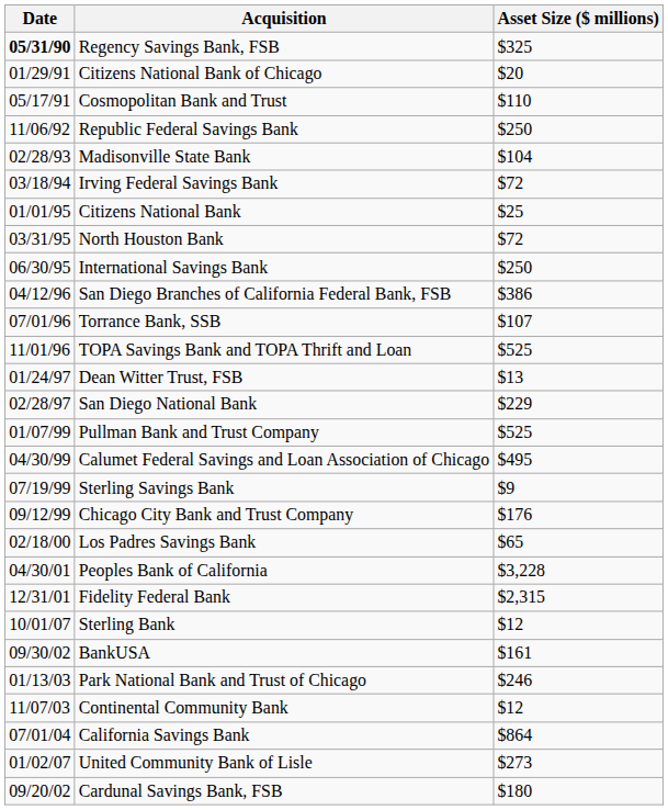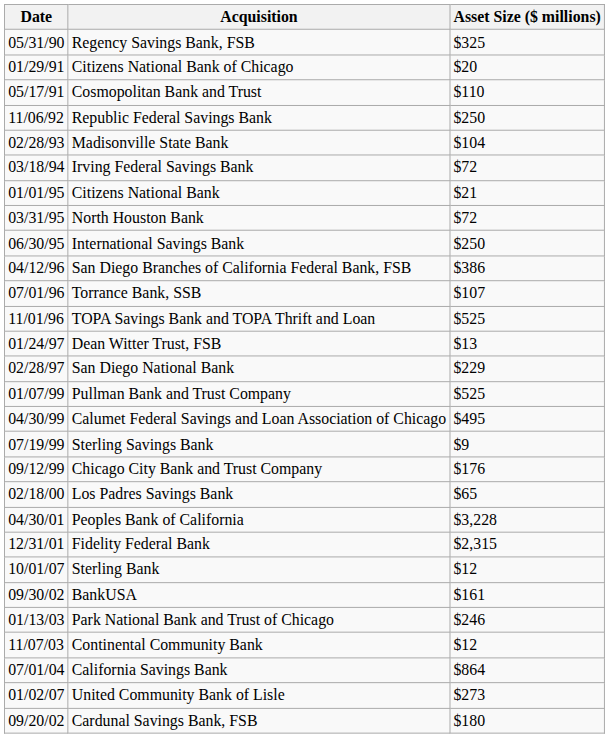 <table class="wikitable">
 <tr>
 <th>Date</th>
 <th>Acquisition </th>
 <th>Asset Size ($ millions)</th>
 </tr>
 <tr>
-<td><strong>05/31/90</strong></td>
+<td>05/31/90</td>
 <td>Regency Savings Bank, FSB</td>
 <td>$325</td>
 </tr>
 <tr>
 <td>01/29/91</td>
 <td>Citizens National Bank of Chicago</td>
 <td>$20</td>
 </tr>
 <tr>
 <td>05/17/91</td>
 <td>Cosmopolitan Bank and Trust</td>
 <td>$110</td>
 </tr>
 <tr>
 <td>11/06/92</td>
 <td>Republic Federal Savings Bank</td>
 <td>$250</td>
 </tr>
 <tr>
 <td>02/28/93</td>
 <td>Madisonville State Bank</td>
 <td>$104</td>
 </tr>
 <tr>
 <td>03/18/94</td>
 <td>Irving Federal Savings Bank</td>
 <td>$72</td>
 </tr>
 <tr>
 <td>01/01/95</td>
 <td>Citizens National Bank</td>
-<td>$25</td>
+<td>$21</td>
 </tr>
 <tr>
 <td>03/31/95</td>
 <td>North Houston Bank</td>
 <td>$72</td>
 </tr>
 <tr>
 <td>06/30/95</td>
 <td>International Savings Bank</td>
 <td>$250</td>
 </tr>
 <tr>
 <td>04/12/96</td>
 <td>San Diego Branches of California Federal Bank, FSB</td>
 <td>$386</td>
 </tr>
 <tr>
 <td>07/01/96</td>
 <td>Torrance Bank, SSB</td>
 <td>$107</td>
 </tr>
 <tr>
 <td>11/01/96</td>
 <td>TOPA Savings Bank and TOPA Thrift and Loan</td>
 <td>$525</td>
 </tr>
 <tr>
 <td>01/24/97</td>
 <td>Dean Witter Trust, FSB</td>
 <td>$13</td>
 </tr>
 <tr>
 <td>02/28/97</td>
 <td>San Diego National Bank</td>
 <td>$229</td>
 </tr>
 <tr>
 <td>01/07/99</td>
 <td>Pullman Bank and Trust Company</td>
 <td>$525</td>
 </tr>
 <tr>
 <td>04/30/99</td>
 <td>Calumet Federal Savings and Loan Association of Chicago</td>
 <td>$495</td>
 </tr>
 <tr>
 <td>07/19/99</td>
 <td>Sterling Savings Bank</td>
 <td>$9</td>
 </tr>
 <tr>
 <td>09/12/99</td>
 <td>Chicago City Bank and Trust Company</td>
 <td>$176</td>
 </tr>
 <tr>
 <td>02/18/00</td>
 <td>Los Padres Savings Bank</td>
 <td>$65</td>
 </tr>
 <tr>
 <td>04/30/01</td>
 <td>Peoples Bank of California</td>
 <td>$3,228</td>
 </tr>
 <tr>
 <td>12/31/01</td>
 <td>Fidelity Federal Bank</td>
 <td>$2,315</td>
 </tr>
 <tr>
 <td>10/01/07</td>
 <td>Sterling Bank</td>
 <td>$12</td>
 </tr>
 <tr>
 <td>09/30/02</td>
 <td>BankUSA</td>
 <td>$161</td>
 </tr>
 <tr>
 <td>01/13/03</td>
 <td>Park National Bank and Trust of Chicago</td>
 <td>$246</td>
 </tr>
 <tr>
 <td>11/07/03</td>
 <td>Continental Community Bank</td>
 <td>$12</td>
 </tr>
 <tr>
 <td>07/01/04</td>
 <td>California Savings Bank</td>
 <td>$864</td>
 </tr>
 <tr>
 <td>01/02/07</td>
 <td>United Community Bank of Lisle</td>
 <td>$273</td>
 </tr>
 <tr>
 <td>09/20/02</td>
 <td>Cardunal Savings Bank, FSB</td>
 <td>$180</td>
 </tr>
 </table>
